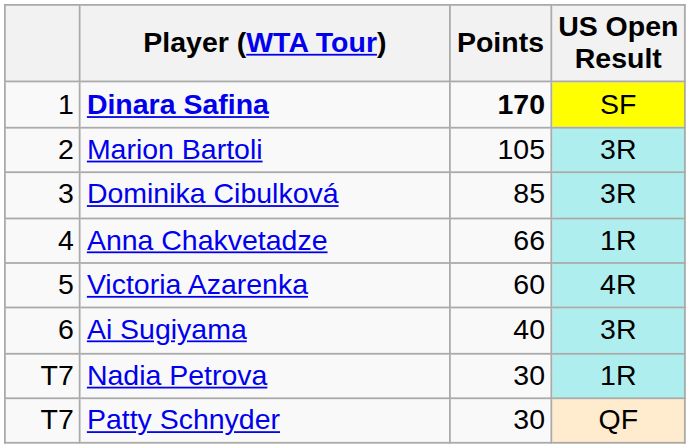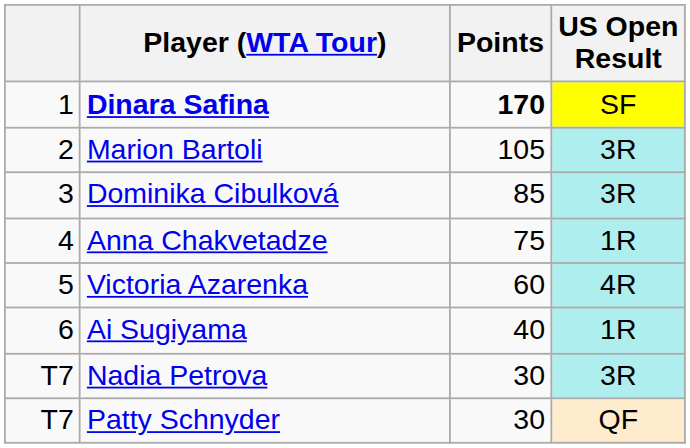 <table class="wikitable">
 <tr>
 <th> </th>
 <th>Player (<a href='#'>WTA Tour</a>)</th>
 <th>Points</th>
 <th>US Open<br>Result</th>
 </tr>
 <tr>
 <td align="right" width="35">1</td>
 <td align="left" width="200"> <strong><a href='#'>Dinara Safina</a></strong></td>
 <td align="right" width="50"><strong>170</strong></td>
 <td align="center" style="background:yellow;">SF</td>
 </tr>
 <tr>
 <td align="right" width="35">2</td>
 <td align="left" width="200"> <a href='#'>Marion Bartoli</a></td>
 <td align="right" width="50">105</td>
 <td align="center" style="background:#afeeee;">3R</td>
 </tr>
 <tr>
 <td align="right" width="35">3</td>
 <td align="left" width="200"> <a href='#'>Dominika Cibulková</a></td>
 <td align="right" width="50">85</td>
 <td align="center" style="background:#afeeee;">3R</td>
 </tr>
 <tr>
 <td align="right" width="35">4</td>
 <td align="left" width="200"> <a href='#'>Anna Chakvetadze</a></td>
-<td align="right" width="50">66</td>
+<td align="right" width="50">75</td>
 <td align="center" style="background:#afeeee;">1R</td>
 </tr>
 <tr>
 <td align="right" width="35">5</td>
 <td align="left" width="200"> <a href='#'>Victoria Azarenka</a></td>
 <td align="right" width="50">60</td>
 <td align="center" style="background:#afeeee;">4R</td>
 </tr>
 <tr>
 <td align="right" width="35">6</td>
 <td align="left" width="200"> <a href='#'>Ai Sugiyama</a></td>
 <td align="right" width="50">40</td>
-<td align="center" style="background:#afeeee;">3R</td>
+<td align="center" style="background:#afeeee;">1R</td>
 </tr>
 <tr>
 <td align="right" width="35">T7</td>
 <td align="left" width="200"> <a href='#'>Nadia Petrova</a></td>
 <td align="right" width="50">30</td>
-<td align="center" style="background:#afeeee;">1R</td>
+<td align="center" style="background:#afeeee;">3R</td>
 </tr>
 <tr>
 <td align="right" width="35">T7</td>
 <td align="left" width="200"> <a href='#'>Patty Schnyder</a></td>
 <td align="right" width="50">30</td>
 <td align="center" style="background:#ffebcd;">QF</td>
 </tr>
 </table>
